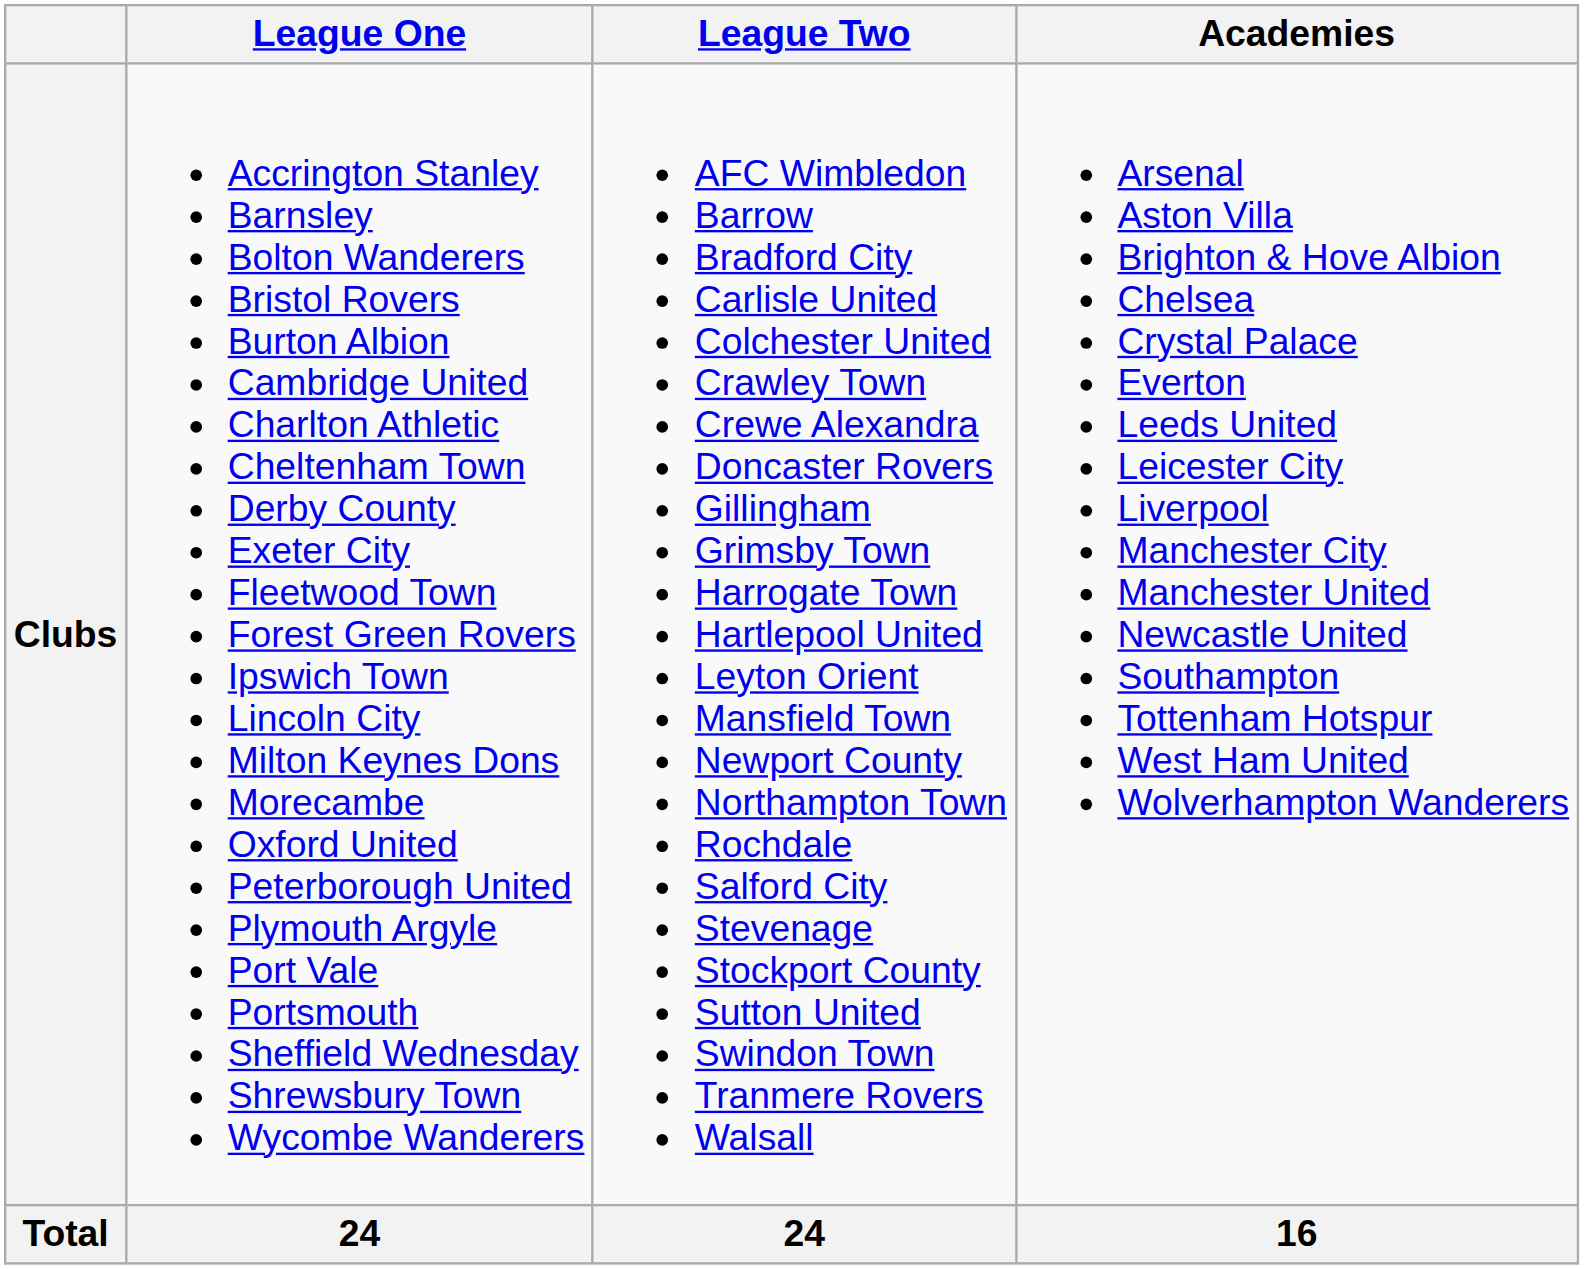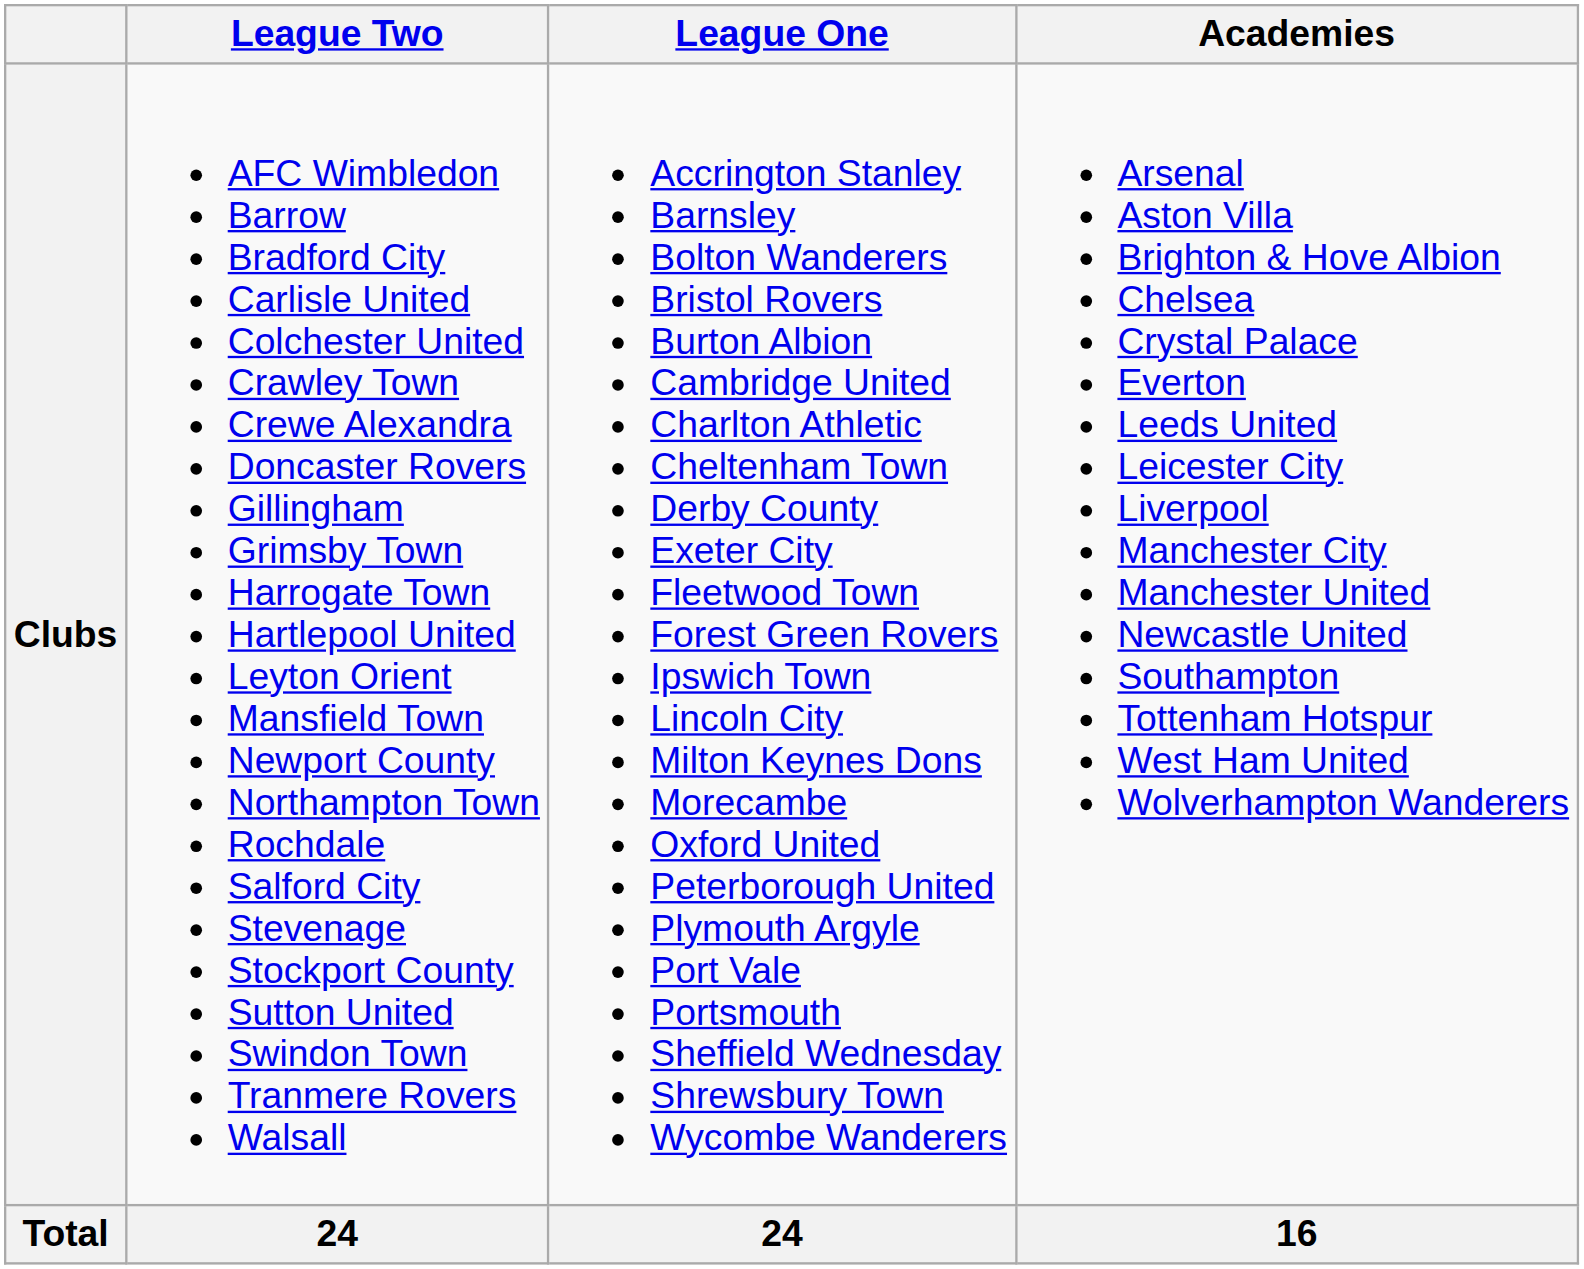 <table class="wikitable">
 <tr>
 <th></th>
+<th><a href='#'>League Two</a></th>
 <th><a href='#'>League One</a></th>
-<th><a href='#'>League Two</a></th>
 <th>Academies</th>
 </tr>
 <tr>
 <th>Clubs</th>
+<td><br><ul><li><a href='#'>AFC Wimbledon</a></li><li><a href='#'>Barrow</a></li><li><a href='#'>Bradford City</a></li><li><a href='#'>Carlisle United</a></li><li><a href='#'>Colchester United</a></li><li><a href='#'>Crawley Town</a></li><li><a href='#'>Crewe Alexandra</a></li><li><a href='#'>Doncaster Rovers</a></li><li><a href='#'>Gillingham</a></li><li><a href='#'>Grimsby Town</a></li><li><a href='#'>Harrogate Town</a></li><li><a href='#'>Hartlepool United</a></li><li><a href='#'>Leyton Orient</a></li><li><a href='#'>Mansfield Town</a></li><li><a href='#'>Newport County</a></li><li><a href='#'>Northampton Town</a></li><li><a href='#'>Rochdale</a></li><li><a href='#'>Salford City</a></li><li><a href='#'>Stevenage</a></li><li><a href='#'>Stockport County</a></li><li><a href='#'>Sutton United</a></li><li><a href='#'>Swindon Town</a></li><li><a href='#'>Tranmere Rovers</a></li><li><a href='#'>Walsall</a></li></ul></td>
 <td><br><ul><li><a href='#'>Accrington Stanley</a></li><li><a href='#'>Barnsley</a></li><li><a href='#'>Bolton Wanderers</a></li><li><a href='#'>Bristol Rovers</a></li><li><a href='#'>Burton Albion</a></li><li><a href='#'>Cambridge United</a></li><li><a href='#'>Charlton Athletic</a></li><li><a href='#'>Cheltenham Town</a></li><li><a href='#'>Derby County</a></li><li><a href='#'>Exeter City</a></li><li><a href='#'>Fleetwood Town</a></li><li><a href='#'>Forest Green Rovers</a></li><li><a href='#'>Ipswich Town</a></li><li><a href='#'>Lincoln City</a></li><li><a href='#'>Milton Keynes Dons</a></li><li><a href='#'>Morecambe</a></li><li><a href='#'>Oxford United</a></li><li><a href='#'>Peterborough United</a></li><li><a href='#'>Plymouth Argyle</a></li><li><a href='#'>Port Vale</a></li><li><a href='#'>Portsmouth</a></li><li><a href='#'>Sheffield Wednesday</a></li><li><a href='#'>Shrewsbury Town</a></li><li><a href='#'>Wycombe Wanderers</a></li></ul></td>
-<td><br><ul><li><a href='#'>AFC Wimbledon</a></li><li><a href='#'>Barrow</a></li><li><a href='#'>Bradford City</a></li><li><a href='#'>Carlisle United</a></li><li><a href='#'>Colchester United</a></li><li><a href='#'>Crawley Town</a></li><li><a href='#'>Crewe Alexandra</a></li><li><a href='#'>Doncaster Rovers</a></li><li><a href='#'>Gillingham</a></li><li><a href='#'>Grimsby Town</a></li><li><a href='#'>Harrogate Town</a></li><li><a href='#'>Hartlepool United</a></li><li><a href='#'>Leyton Orient</a></li><li><a href='#'>Mansfield Town</a></li><li><a href='#'>Newport County</a></li><li><a href='#'>Northampton Town</a></li><li><a href='#'>Rochdale</a></li><li><a href='#'>Salford City</a></li><li><a href='#'>Stevenage</a></li><li><a href='#'>Stockport County</a></li><li><a href='#'>Sutton United</a></li><li><a href='#'>Swindon Town</a></li><li><a href='#'>Tranmere Rovers</a></li><li><a href='#'>Walsall</a></li></ul></td>
 <td valign="top"><br><ul><li><a href='#'>Arsenal</a></li><li><a href='#'>Aston Villa</a></li><li><a href='#'>Brighton & Hove Albion</a></li><li><a href='#'>Chelsea</a></li><li><a href='#'>Crystal Palace</a></li><li><a href='#'>Everton</a></li><li><a href='#'>Leeds United</a></li><li><a href='#'>Leicester City</a></li><li><a href='#'>Liverpool</a></li><li><a href='#'>Manchester City</a></li><li><a href='#'>Manchester United</a></li><li><a href='#'>Newcastle United</a></li><li><a href='#'>Southampton</a></li><li><a href='#'>Tottenham Hotspur</a></li><li><a href='#'>West Ham United</a></li><li><a href='#'>Wolverhampton Wanderers</a></li></ul></td>
 </tr>
 <tr>
 <th>Total</th>
 <th>24</th>
 <th>24</th>
 <th>16</th>
 </tr>
 </table>
